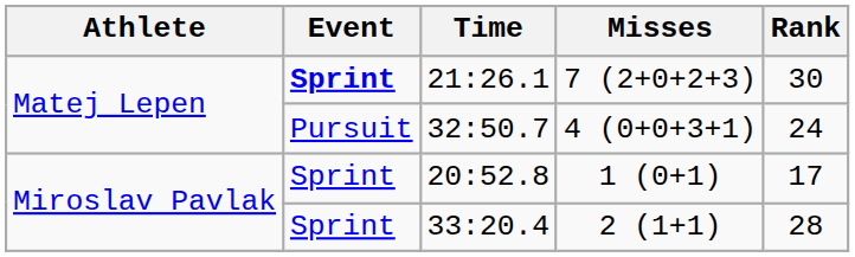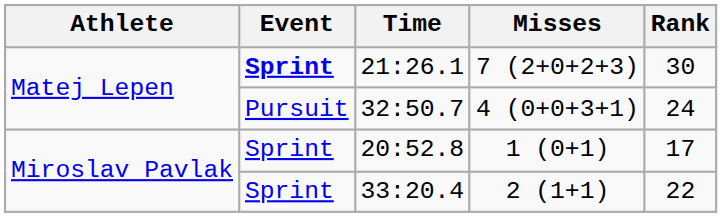 <table class="wikitable" style="font-size:90%">
 <tr>
 <th>Athlete</th>
 <th>Event</th>
 <th>Time</th>
 <th>Misses</th>
 <th>Rank</th>
 </tr>
 <tr align=center>
 <td align=left rowspan=2><a href='#'>Matej Lepen</a></td>
 <td align=left><strong><a href='#'>Sprint</a></strong></td>
 <td>21:26.1</td>
 <td>7 (2+0+2+3)</td>
 <td>30</td>
 </tr>
 <tr align=center>
 <td align=left><a href='#'>Pursuit</a></td>
 <td>32:50.7</td>
 <td>4 (0+0+3+1)</td>
 <td>24</td>
 </tr>
 <tr align=center>
 <td align=left rowspan=2><a href='#'>Miroslav Pavlak</a></td>
 <td align=left><a href='#'>Sprint</a></td>
 <td>20:52.8</td>
 <td>1 (0+1)</td>
 <td>17</td>
 </tr>
 <tr align=center>
 <td align=left><a href='#'>Sprint</a></td>
 <td>33:20.4</td>
 <td>2 (1+1)</td>
-<td>28</td>
+<td>22</td>
 </tr>
 </table>
